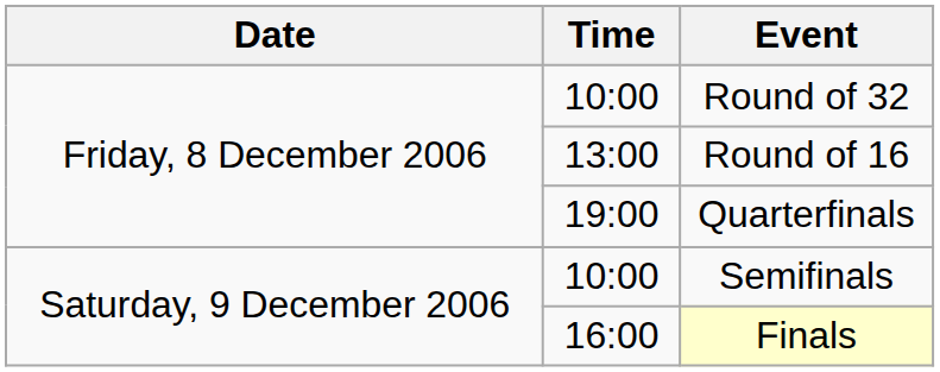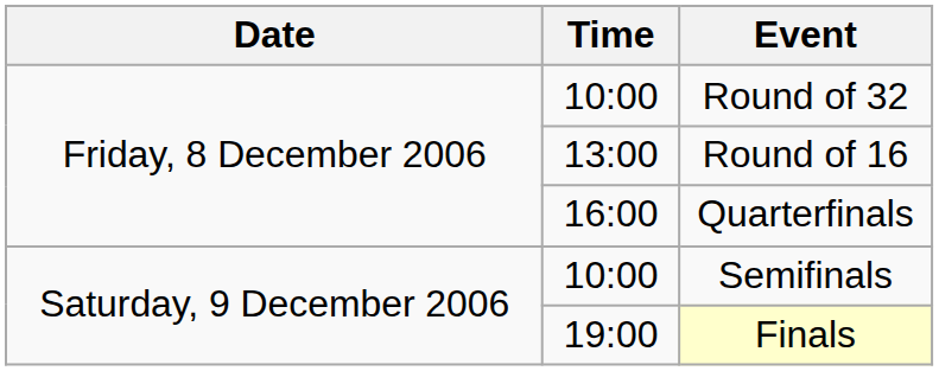 <table class = "wikitable" style="text-align:center;">
 <tr>
 <th width=220>Date</th>
 <th width=50>Time</th>
 <th width=100>Event</th>
 </tr>
 <tr>
 <td rowspan=3>Friday, 8 December 2006</td>
 <td>10:00</td>
 <td>Round of 32</td>
 </tr>
 <tr>
 <td>13:00</td>
 <td>Round of 16</td>
 </tr>
 <tr>
-<td>19:00</td>
+<td>16:00</td>
 <td>Quarterfinals</td>
 </tr>
 <tr>
 <td rowspan=2>Saturday, 9 December 2006</td>
 <td>10:00</td>
 <td>Semifinals</td>
 </tr>
 <tr>
-<td>16:00</td>
+<td>19:00</td>
 <td bgcolor=ffffcc>Finals</td>
 </tr>
 </table>
